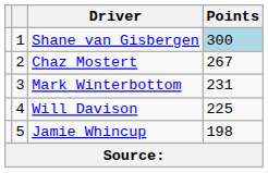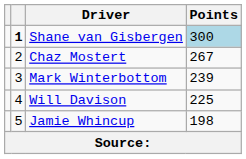 <table class="wikitable" style="font-size: 85%;">
 <tr>
 <th scope="col"></th>
 <th scope="col"></th>
 <th scope="col">Driver</th>
 <th scope="col">Points</th>
 </tr>
 <tr>
 <td align="left"></td>
-<td align="center">1</td>
+<td align="center"><strong>1</strong></td>
 <td> <a href='#'>Shane van Gisbergen</a></td>
 <td align="left" style="background: lightblue;">300</td>
 </tr>
 <tr>
 <td align="left"></td>
 <td align="center">2</td>
 <td> <a href='#'>Chaz Mostert</a></td>
 <td align="left">267</td>
 </tr>
 <tr>
 <td align="left"></td>
 <td align="center">3</td>
 <td> <a href='#'>Mark Winterbottom</a></td>
-<td align="left">231</td>
+<td align="left">239</td>
 </tr>
 <tr>
 <td align="left"></td>
 <td align="center">4</td>
 <td> <a href='#'>Will Davison</a></td>
 <td align="left">225</td>
 </tr>
 <tr>
 <td align="left"></td>
 <td align="center">5</td>
 <td> <a href='#'>Jamie Whincup</a></td>
 <td align="left">198</td>
 </tr>
 <tr>
 <th colspan=4>Source:</th>
 </tr>
 </table>
